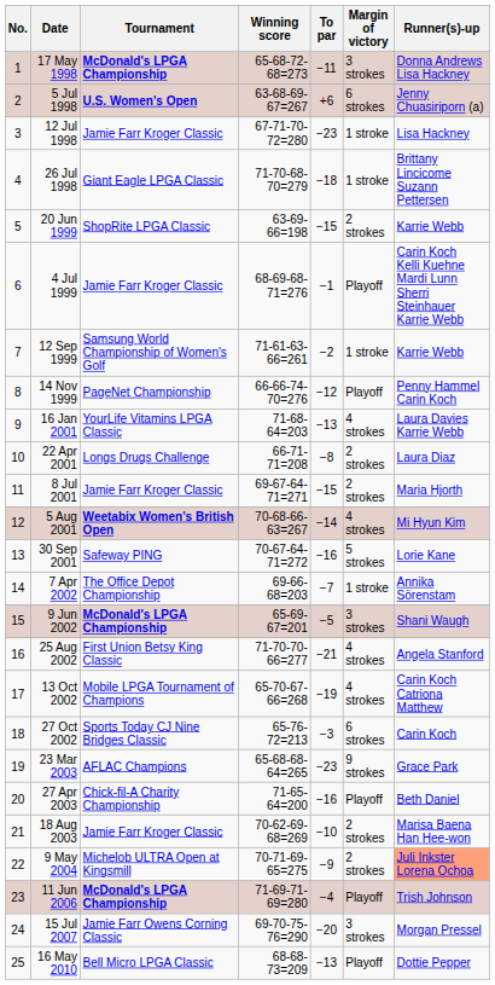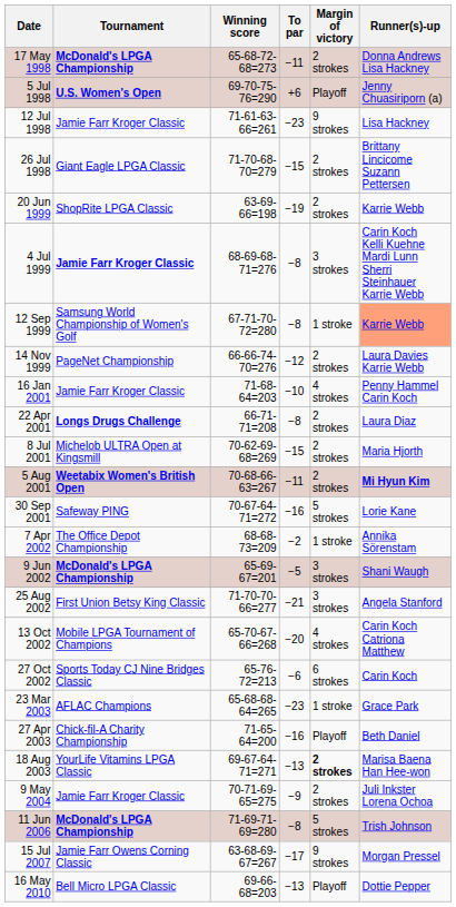 <table class="wikitable" style="font-size:95%;">
 <tr>
-<th>No.</th>
 <th>Date</th>
 <th>Tournament</th>
 <th>Winning score</th>
 <th>To par</th>
 <th>Margin of<br>victory</th>
 <th>Runner(s)-up</th>
 </tr>
 <tr style="background:#e5d1cb;">
-<td align=center>1</td>
 <td align=right>17 May <a href='#'>1998</a></td>
 <td><strong><a href='#'>McDonald's LPGA Championship</a></strong></td>
 <td align=right>65-68-72-68=273</td>
 <td align=center>−11</td>
-<td>3 strokes</td>
+<td>2 strokes</td>
 <td> <a href='#'>Donna Andrews</a> <br>  <a href='#'>Lisa Hackney</a></td>
 </tr>
 <tr style="background:#e5d1cb;">
-<td align=center>2</td>
 <td align=right>5 Jul 1998</td>
 <td><strong><a href='#'>U.S. Women's Open</a></strong></td>
-<td align=right>63-68-69-67=267</td>
+<td align=right>69-70-75-76=290</td>
 <td align=center>+6</td>
-<td>6 strokes</td>
+<td>Playoff</td>
 <td> <a href='#'>Jenny Chuasiriporn</a> (a)</td>
 </tr>
 <tr>
-<td align=center>3</td>
 <td align=right>12 Jul 1998</td>
 <td><a href='#'>Jamie Farr Kroger Classic</a></td>
-<td align=right>67-71-70-72=280</td>
+<td align=right>71-61-63-66=261</td>
 <td align=center>−23</td>
-<td>1 stroke</td>
+<td>9 strokes</td>
 <td> <a href='#'>Lisa Hackney</a></td>
 </tr>
 <tr>
-<td align=center>4</td>
 <td align=right>26 Jul 1998</td>
 <td><a href='#'>Giant Eagle LPGA Classic</a></td>
 <td align=right>71-70-68-70=279</td>
-<td align=center>−18</td>
-<td>1 stroke</td>
+<td align=center>−15</td>
+<td>2 strokes</td>
 <td> <a href='#'>Brittany Lincicome</a><br> <a href='#'>Suzann Pettersen</a></td>
 </tr>
 <tr>
-<td align=center>5</td>
 <td align=right>20 Jun <a href='#'>1999</a></td>
 <td><a href='#'>ShopRite LPGA Classic</a></td>
 <td align=right>63-69-66=198</td>
-<td align=center>−15</td>
+<td align=center>−19</td>
 <td>2 strokes</td>
 <td> <a href='#'>Karrie Webb</a></td>
 </tr>
 <tr>
-<td align=center>6</td>
 <td align=right>4 Jul 1999</td>
-<td><a href='#'>Jamie Farr Kroger Classic</a></td>
+<td><strong><a href='#'>Jamie Farr Kroger Classic</a></strong></td>
 <td align=right>68-69-68-71=276</td>
-<td align=center>−1</td>
-<td>Playoff</td>
+<td align=center>−8</td>
+<td>3 strokes</td>
 <td> <a href='#'>Carin Koch</a><br> <a href='#'>Kelli Kuehne</a><br> <a href='#'>Mardi Lunn</a><br> <a href='#'>Sherri Steinhauer</a><br> <a href='#'>Karrie Webb</a></td>
 </tr>
 <tr>
-<td align=center>7</td>
 <td align=right>12 Sep 1999</td>
 <td><a href='#'>Samsung World Championship of Women's Golf</a></td>
-<td align=right>71-61-63-66=261</td>
-<td align=center>−2</td>
+<td align=right>67-71-70-72=280</td>
+<td align=center>−8</td>
 <td>1 stroke</td>
-<td> <a href='#'>Karrie Webb</a></td>
+<td style="background: lightsalmon;"> <a href='#'>Karrie Webb</a></td>
 </tr>
 <tr>
-<td align=center>8</td>
 <td align=right>14 Nov 1999</td>
 <td><a href='#'>PageNet Championship</a></td>
 <td align=right>66-66-74-70=276</td>
 <td align=center>−12</td>
-<td>Playoff</td>
+<td>2 strokes</td>
+<td> <a href='#'>Laura Davies</a><br> <a href='#'>Karrie Webb</a></td>
+</tr>
+<tr>
+<td align=right>16 Jan <a href='#'>2001</a></td>
+<td><a href='#'>Jamie Farr Kroger Classic</a></td>
+<td align=right>71-68-64=203</td>
+<td align=center>−10</td>
+<td>4 strokes</td>
 <td> <a href='#'>Penny Hammel</a><br> <a href='#'>Carin Koch</a></td>
 </tr>
 <tr>
-<td align=center>9</td>
-<td align=right>16 Jan <a href='#'>2001</a></td>
-<td><a href='#'>YourLife Vitamins LPGA Classic</a></td>
-<td align=right>71-68-64=203</td>
-<td align=center>−13</td>
-<td>4 strokes</td>
-<td> <a href='#'>Laura Davies</a><br> <a href='#'>Karrie Webb</a></td>
-</tr>
-<tr>
-<td align=center>10</td>
 <td align=right>22 Apr 2001</td>
-<td><a href='#'>Longs Drugs Challenge</a></td>
+<td><strong><a href='#'>Longs Drugs Challenge</a></strong></td>
 <td align=right>66-71-71=208</td>
 <td align=center>−8</td>
 <td>2 strokes</td>
 <td> <a href='#'>Laura Diaz</a></td>
 </tr>
 <tr>
-<td align=center>11</td>
 <td align=right>8 Jul 2001</td>
-<td><a href='#'>Jamie Farr Kroger Classic</a></td>
-<td align=right>69-67-64-71=271</td>
+<td><a href='#'>Michelob ULTRA Open at Kingsmill</a></td>
+<td align=right>70-62-69-68=269</td>
 <td align=center>−15</td>
 <td>2 strokes</td>
 <td> <a href='#'>Maria Hjorth</a></td>
 </tr>
 <tr style="background:#e5d1cb;">
-<td align=center>12</td>
 <td align=right>5 Aug 2001</td>
 <td><strong><a href='#'>Weetabix Women's British Open</a></strong></td>
 <td align=right>70-68-66-63=267</td>
-<td align=center>−14</td>
-<td>4 strokes</td>
-<td> <a href='#'>Mi Hyun Kim</a></td>
+<td align=center>−11</td>
+<td>2 strokes</td>
+<td><strong> <a href='#'>Mi Hyun Kim</a></strong></td>
 </tr>
 <tr>
-<td align=center>13</td>
 <td align=right>30 Sep 2001</td>
 <td><a href='#'>Safeway PING</a></td>
 <td align=right>70-67-64-71=272</td>
 <td align=center>−16</td>
 <td>5 strokes</td>
 <td> <a href='#'>Lorie Kane</a></td>
 </tr>
 <tr>
-<td align=center>14</td>
 <td align=right>7 Apr <a href='#'>2002</a></td>
 <td><a href='#'>The Office Depot Championship</a></td>
-<td align=right>69-66-68=203</td>
-<td align=center>−7</td>
+<td align=right>68-68-73=209</td>
+<td align=center>−2</td>
 <td>1 stroke</td>
 <td> <a href='#'>Annika Sörenstam</a></td>
 </tr>
 <tr style="background:#e5d1cb;">
-<td align=center>15</td>
 <td align=right>9 Jun 2002</td>
 <td><strong><a href='#'>McDonald's LPGA Championship</a></strong></td>
 <td align=right>65-69-67=201</td>
 <td align=center>−5</td>
 <td>3 strokes</td>
 <td> <a href='#'>Shani Waugh</a></td>
 </tr>
 <tr>
-<td align=center>16</td>
 <td align=right>25 Aug 2002</td>
 <td><a href='#'>First Union Betsy King Classic</a></td>
 <td align=right>71-70-70-66=277</td>
 <td align=center>−21</td>
-<td>4 strokes</td>
+<td>3 strokes</td>
 <td> <a href='#'>Angela Stanford</a></td>
 </tr>
 <tr>
-<td align=center>17</td>
 <td align=right>13 Oct 2002</td>
 <td><a href='#'>Mobile LPGA Tournament of Champions</a></td>
 <td align=right>65-70-67-66=268</td>
-<td align=center>−19</td>
+<td align=center>−20</td>
 <td>4 strokes</td>
 <td> <a href='#'>Carin Koch</a><br> <a href='#'>Catriona Matthew</a></td>
 </tr>
 <tr>
-<td align=center>18</td>
 <td align=right>27 Oct 2002</td>
 <td><a href='#'>Sports Today CJ Nine Bridges Classic</a></td>
 <td align=right>65-76-72=213</td>
-<td align=center>−3</td>
+<td align=center>−6</td>
 <td>6 strokes</td>
 <td> <a href='#'>Carin Koch</a></td>
 </tr>
 <tr>
-<td align=center>19</td>
 <td align=right>23 Mar <a href='#'>2003</a></td>
 <td><a href='#'>AFLAC Champions</a></td>
 <td align=right>65-68-68-64=265</td>
 <td align=center>−23</td>
-<td>9 strokes</td>
+<td>1 stroke</td>
 <td> <a href='#'>Grace Park</a></td>
 </tr>
 <tr>
-<td align=center>20</td>
 <td align=right>27 Apr 2003</td>
 <td><a href='#'>Chick-fil-A Charity Championship</a></td>
 <td align=right>71-65-64=200</td>
 <td align=center>−16</td>
 <td>Playoff</td>
 <td> <a href='#'>Beth Daniel</a></td>
 </tr>
 <tr>
-<td align=center>21</td>
 <td align=right>18 Aug 2003</td>
-<td><a href='#'>Jamie Farr Kroger Classic</a></td>
-<td align=right>70-62-69-68=269</td>
-<td align=center>−10</td>
-<td>2 strokes</td>
+<td><a href='#'>YourLife Vitamins LPGA Classic</a></td>
+<td align=right>69-67-64-71=271</td>
+<td align=center>−13</td>
+<td><strong>2 strokes</strong></td>
 <td> <a href='#'>Marisa Baena</a><br> <a href='#'>Han Hee-won</a></td>
 </tr>
 <tr>
-<td align=center>22</td>
 <td align=right>9 May <a href='#'>2004</a></td>
-<td><a href='#'>Michelob ULTRA Open at Kingsmill</a></td>
+<td><a href='#'>Jamie Farr Kroger Classic</a></td>
 <td align=right>70-71-69-65=275</td>
 <td align=center>−9</td>
 <td>2 strokes</td>
-<td style="background: lightsalmon;"> <a href='#'>Juli Inkster</a><br> <a href='#'>Lorena Ochoa</a></td>
+<td> <a href='#'>Juli Inkster</a><br> <a href='#'>Lorena Ochoa</a></td>
 </tr>
 <tr style="background:#e5d1cb;">
-<td align=center>23</td>
 <td align=right>11 Jun <a href='#'>2006</a></td>
 <td><strong><a href='#'>McDonald's LPGA Championship</a></strong></td>
 <td align=right>71-69-71-69=280</td>
-<td align=center>−4</td>
-<td>Playoff</td>
+<td align=center>−8</td>
+<td>5 strokes</td>
 <td> <a href='#'>Trish Johnson</a></td>
 </tr>
 <tr>
-<td align=center>24</td>
 <td align=right>15 Jul <a href='#'>2007</a></td>
 <td><a href='#'>Jamie Farr Owens Corning Classic</a></td>
-<td align=right>69-70-75-76=290</td>
-<td align=center>−20</td>
-<td>3 strokes</td>
+<td align=right>63-68-69-67=267</td>
+<td align=center>−17</td>
+<td>9 strokes</td>
 <td> <a href='#'>Morgan Pressel</a></td>
 </tr>
 <tr>
-<td align=center>25</td>
 <td align=right>16 May <a href='#'>2010</a></td>
 <td><a href='#'>Bell Micro LPGA Classic</a></td>
-<td align=right>68-68-73=209</td>
+<td align=right>69-66-68=203</td>
 <td align=center>−13</td>
 <td>Playoff</td>
 <td> <a href='#'>Dottie Pepper</a></td>
 </tr>
 </table>
